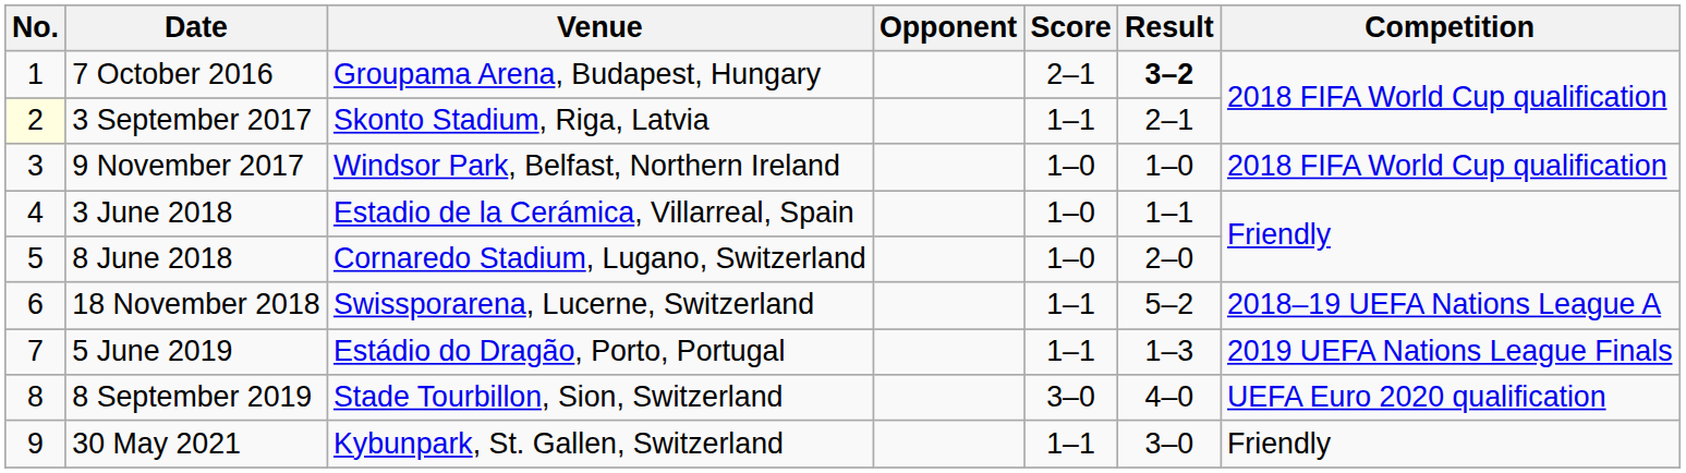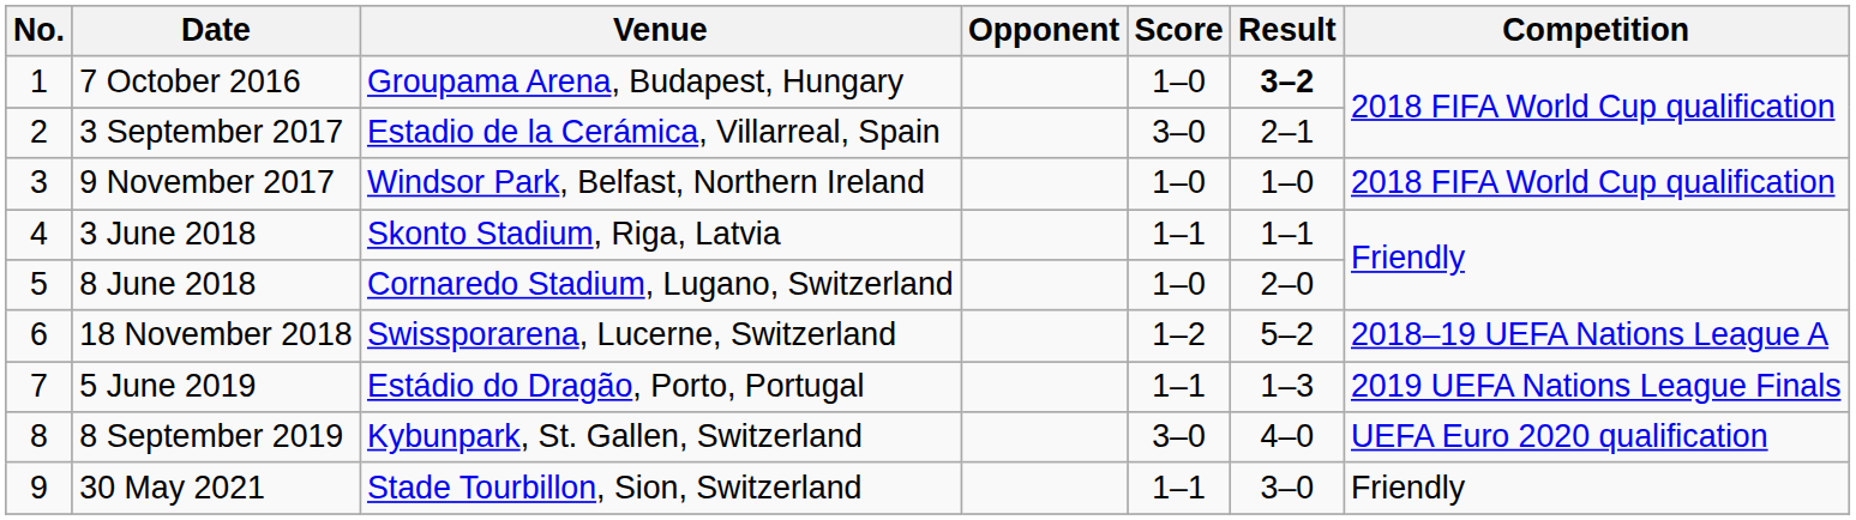 <table class="wikitable sortable">
 <tr>
 <th scope="col">No.</th>
 <th scope="col">Date</th>
 <th scope="col">Venue</th>
 <th scope="col">Opponent</th>
 <th scope="col">Score</th>
 <th scope="col">Result</th>
 <th scope="col">Competition</th>
 </tr>
 <tr>
 <td align="center">1</td>
 <td>7 October 2016</td>
 <td><a href='#'>Groupama Arena</a>, Budapest, Hungary</td>
 <td></td>
-<td align="center">2–1</td>
+<td align="center">1–0</td>
 <td align="center"><strong>3–2</strong></td>
 <td rowspan="2"><a href='#'>2018 FIFA World Cup qualification</a></td>
 </tr>
 <tr>
-<td align="center" style="background: lightyellow;">2</td>
+<td align="center">2</td>
 <td>3 September 2017</td>
-<td><a href='#'>Skonto Stadium</a>, Riga, Latvia</td>
+<td><a href='#'>Estadio de la Cerámica</a>, Villarreal, Spain</td>
 <td></td>
-<td align="center">1–1</td>
+<td align="center">3–0</td>
 <td align="center">2–1</td>
 </tr>
 <tr>
 <td align="center">3</td>
 <td>9 November 2017</td>
 <td><a href='#'>Windsor Park</a>, Belfast, Northern Ireland</td>
 <td></td>
 <td align="center">1–0</td>
 <td align="center">1–0</td>
 <td><a href='#'>2018 FIFA World Cup qualification</a></td>
 </tr>
 <tr>
 <td align="center">4</td>
 <td>3 June 2018</td>
-<td><a href='#'>Estadio de la Cerámica</a>, Villarreal, Spain</td>
+<td><a href='#'>Skonto Stadium</a>, Riga, Latvia</td>
 <td></td>
-<td align="center">1–0</td>
+<td align="center">1–1</td>
 <td align="center">1–1</td>
 <td rowspan="2"><a href='#'>Friendly</a></td>
 </tr>
 <tr>
 <td align="center">5</td>
 <td>8 June 2018</td>
 <td><a href='#'>Cornaredo Stadium</a>, Lugano, Switzerland</td>
 <td></td>
 <td align="center">1–0</td>
 <td align="center">2–0</td>
 </tr>
 <tr>
 <td align="center">6</td>
 <td>18 November 2018</td>
 <td><a href='#'>Swissporarena</a>, Lucerne, Switzerland</td>
 <td></td>
-<td align="center">1–1</td>
+<td align="center">1–2</td>
 <td align="center">5–2</td>
 <td><a href='#'>2018–19 UEFA Nations League A</a></td>
 </tr>
 <tr>
 <td align="center">7</td>
 <td>5 June 2019</td>
 <td><a href='#'>Estádio do Dragão</a>, Porto, Portugal</td>
 <td></td>
 <td align="center">1–1</td>
 <td align="center">1–3</td>
 <td><a href='#'>2019 UEFA Nations League Finals</a></td>
 </tr>
 <tr>
 <td align="center">8</td>
 <td>8 September 2019</td>
-<td><a href='#'>Stade Tourbillon</a>, Sion, Switzerland</td>
+<td><a href='#'>Kybunpark</a>, St. Gallen, Switzerland</td>
 <td></td>
 <td align="center">3–0</td>
 <td align="center">4–0</td>
 <td><a href='#'>UEFA Euro 2020 qualification</a></td>
 </tr>
 <tr>
 <td align="center">9</td>
 <td>30 May 2021</td>
-<td><a href='#'>Kybunpark</a>, St. Gallen, Switzerland</td>
+<td><a href='#'>Stade Tourbillon</a>, Sion, Switzerland</td>
 <td></td>
 <td align="center">1–1</td>
 <td align="center">3–0</td>
 <td>Friendly</td>
 </tr>
 </table>
